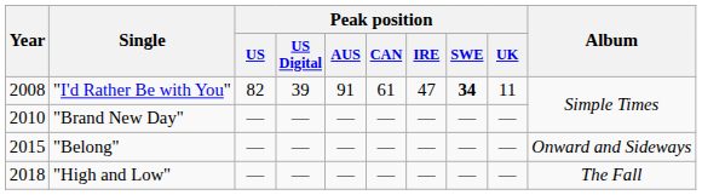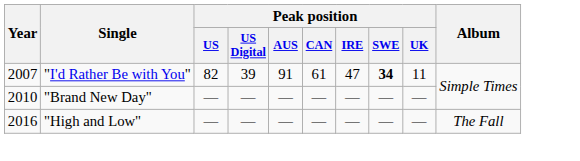 <table class="wikitable" style="text-align:center;">
 <tr>
 <th rowspan="2">Year</th>
 <th rowspan="2">Single</th>
 <th colspan="7">Peak position</th>
 <th rowspan="2">Album</th>
 </tr>
 <tr style="font-size:smaller;">
 <th style="width:30px;"><a href='#'>US</a><br></th>
 <th style="width:30px;"><a href='#'>US<br>Digital</a><br></th>
 <th style="width:30px;"><a href='#'>AUS</a><br></th>
 <th style="width:30px;"><a href='#'>CAN</a><br></th>
 <th style="width:30px;"><a href='#'>IRE</a><br></th>
 <th style="width:30px;"><a href='#'>SWE</a><br></th>
 <th style="width:30px;"><a href='#'>UK</a><br></th>
 </tr>
 <tr>
-<td>2008</td>
+<td>2007</td>
 <td style="text-align:left;">"<a href='#'>I'd Rather Be with You</a>"</td>
 <td>82</td>
 <td>39</td>
 <td>91</td>
 <td>61</td>
 <td>47</td>
 <td><strong>34</strong></td>
 <td>11</td>
 <td rowspan="2"><em>Simple Times</em></td>
 </tr>
 <tr>
 <td>2010</td>
 <td style="text-align:left;">"Brand New Day"</td>
 <td>—</td>
 <td>—</td>
 <td>—</td>
 <td>—</td>
 <td>—</td>
 <td>—</td>
 <td>—</td>
 </tr>
 <tr>
-<td>2015</td>
-<td style="text-align:left;">"Belong"</td>
-<td>—</td>
-<td>—</td>
-<td>—</td>
-<td>—</td>
-<td>—</td>
-<td>—</td>
-<td>—</td>
-<td><em>Onward and Sideways</em></td>
-</tr>
-<tr>
-<td>2018</td>
+<td>2016</td>
 <td style="text-align:left;">"High and Low"</td>
 <td>—</td>
 <td>—</td>
 <td>—</td>
 <td>—</td>
 <td>—</td>
 <td>—</td>
 <td>—</td>
 <td><em>The Fall</em></td>
 </tr>
 </table>
